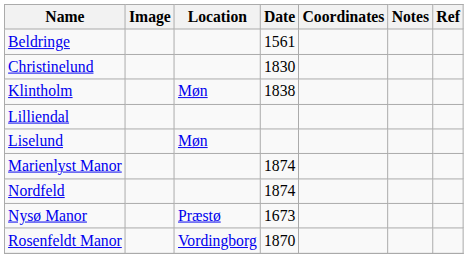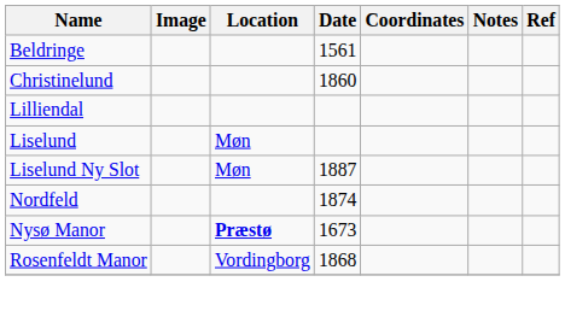 <table class="wikitable sortable">
 <tr>
 <th>Name</th>
 <th>Image</th>
 <th>Location</th>
 <th>Date</th>
 <th>Coordinates</th>
 <th>Notes</th>
 <th>Ref</th>
 </tr>
 <tr>
 <td><a href='#'>Beldringe</a></td>
 <td></td>
 <td></td>
 <td>1561</td>
 <td></td>
 <td></td>
 <td></td>
 </tr>
 <tr>
 <td><a href='#'>Christinelund</a></td>
 <td></td>
 <td></td>
-<td>1830</td>
-<td></td>
-<td></td>
-<td></td>
-</tr>
-<tr>
-<td><a href='#'>Klintholm</a></td>
-<td></td>
-<td><a href='#'>Møn</a></td>
-<td>1838</td>
+<td>1860</td>
 <td></td>
 <td></td>
 <td></td>
 </tr>
 <tr>
 <td><a href='#'>Lilliendal</a></td>
 <td></td>
 <td></td>
 <td></td>
 <td></td>
 <td></td>
 <td></td>
 </tr>
 <tr>
 <td><a href='#'>Liselund</a></td>
 <td></td>
 <td><a href='#'>Møn</a></td>
 <td></td>
 <td></td>
 <td></td>
 <td></td>
 </tr>
 <tr>
-<td><a href='#'>Marienlyst Manor</a></td>
+<td><a href='#'>Liselund Ny Slot</a></td>
 <td></td>
-<td></td>
-<td>1874</td>
+<td><a href='#'>Møn</a></td>
+<td>1887</td>
 <td></td>
 <td></td>
 <td></td>
 </tr>
 <tr>
 <td><a href='#'>Nordfeld</a></td>
 <td></td>
 <td></td>
 <td>1874</td>
 <td></td>
 <td></td>
 <td></td>
 </tr>
 <tr>
 <td><a href='#'>Nysø Manor</a></td>
 <td></td>
-<td><a href='#'>Præstø</a></td>
+<td><strong><a href='#'>Præstø</a></strong></td>
 <td>1673</td>
 <td></td>
 <td></td>
 <td></td>
 </tr>
 <tr>
 <td><a href='#'>Rosenfeldt Manor</a></td>
 <td></td>
 <td><a href='#'>Vordingborg</a></td>
-<td>1870</td>
+<td>1868</td>
 <td></td>
 <td></td>
 <td></td>
 </tr>
 <tr>
 </tr>
 </table>
